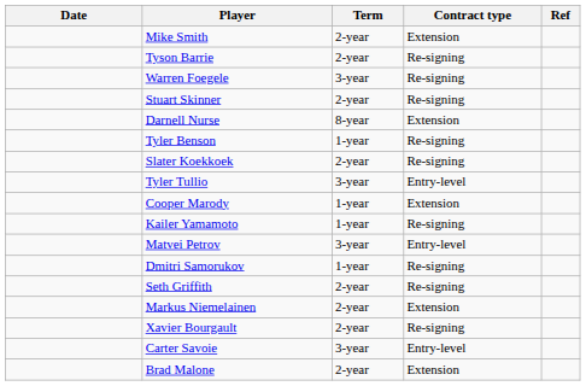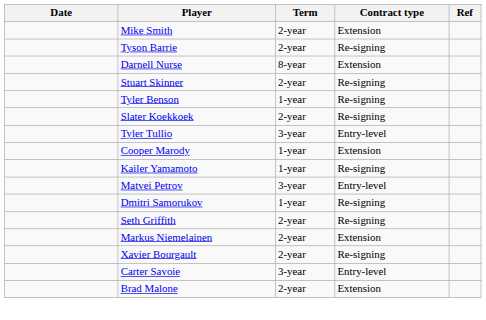 <table class="wikitable">
 <tr>
 <th style="width: 10em;">Date</th>
 <th style="width: 14em;">Player</th>
 <th style="width: 5em;">Term</th>
 <th style="width: 10em;">Contract type</th>
 <th style="width: 2.5em;">Ref</th>
 </tr>
 <tr>
 <td></td>
 <td><a href='#'>Mike Smith</a></td>
 <td>2-year</td>
 <td>Extension</td>
 <td></td>
 </tr>
 <tr>
 <td></td>
 <td><a href='#'>Tyson Barrie</a></td>
 <td>2-year</td>
 <td>Re-signing</td>
 <td></td>
 </tr>
 <tr>
 <td></td>
-<td><a href='#'>Warren Foegele</a></td>
-<td>3-year</td>
-<td>Re-signing</td>
+<td><a href='#'>Darnell Nurse</a></td>
+<td>8-year</td>
+<td>Extension</td>
 <td></td>
 </tr>
 <tr>
 <td></td>
 <td><a href='#'>Stuart Skinner</a></td>
 <td>2-year</td>
 <td>Re-signing</td>
-<td></td>
-</tr>
-<tr>
-<td></td>
-<td><a href='#'>Darnell Nurse</a></td>
-<td>8-year</td>
-<td>Extension</td>
 <td></td>
 </tr>
 <tr>
 <td></td>
 <td><a href='#'>Tyler Benson</a></td>
 <td>1-year</td>
 <td>Re-signing</td>
 <td></td>
 </tr>
 <tr>
 <td></td>
 <td><a href='#'>Slater Koekkoek</a></td>
 <td>2-year</td>
 <td>Re-signing</td>
 <td></td>
 </tr>
 <tr>
 <td></td>
 <td><a href='#'>Tyler Tullio</a></td>
 <td>3-year</td>
 <td>Entry-level</td>
 <td></td>
 </tr>
 <tr>
 <td></td>
 <td><a href='#'>Cooper Marody</a></td>
 <td>1-year</td>
 <td>Extension</td>
 <td></td>
 </tr>
 <tr>
 <td></td>
 <td><a href='#'>Kailer Yamamoto</a></td>
 <td>1-year</td>
 <td>Re-signing</td>
 <td></td>
 </tr>
 <tr>
 <td></td>
 <td><a href='#'>Matvei Petrov</a></td>
 <td>3-year</td>
 <td>Entry-level</td>
 <td></td>
 </tr>
 <tr>
 <td></td>
 <td><a href='#'>Dmitri Samorukov</a></td>
 <td>1-year</td>
 <td>Re-signing</td>
 <td></td>
 </tr>
 <tr>
 <td></td>
 <td><a href='#'>Seth Griffith</a></td>
 <td>2-year</td>
 <td>Re-signing</td>
 <td></td>
 </tr>
 <tr>
 <td></td>
 <td><a href='#'>Markus Niemelainen</a></td>
 <td>2-year</td>
 <td>Extension</td>
 <td></td>
 </tr>
 <tr>
 <td></td>
 <td><a href='#'>Xavier Bourgault</a></td>
 <td>2-year</td>
 <td>Re-signing</td>
 <td></td>
 </tr>
 <tr>
 <td></td>
 <td><a href='#'>Carter Savoie</a></td>
 <td>3-year</td>
 <td>Entry-level</td>
 <td></td>
 </tr>
 <tr>
 <td></td>
 <td><a href='#'>Brad Malone</a></td>
 <td>2-year</td>
 <td>Extension</td>
 <td></td>
 </tr>
 </table>
